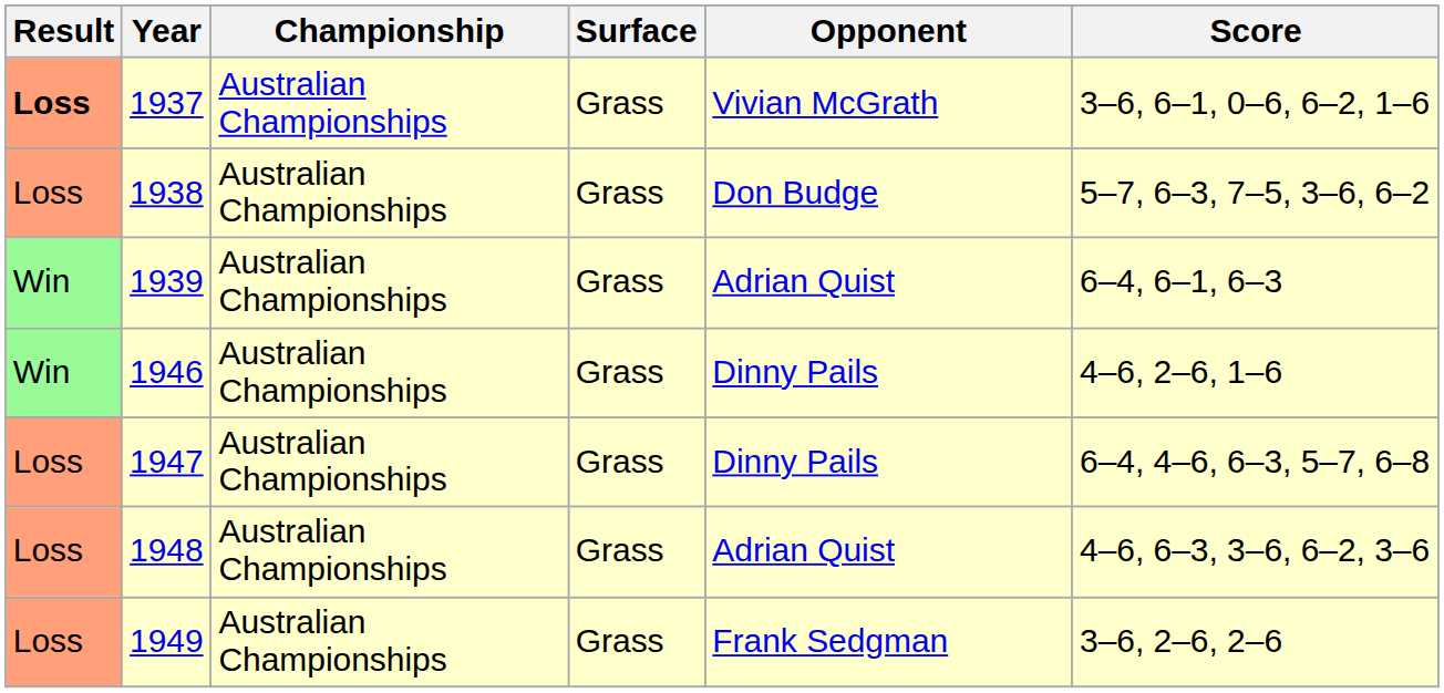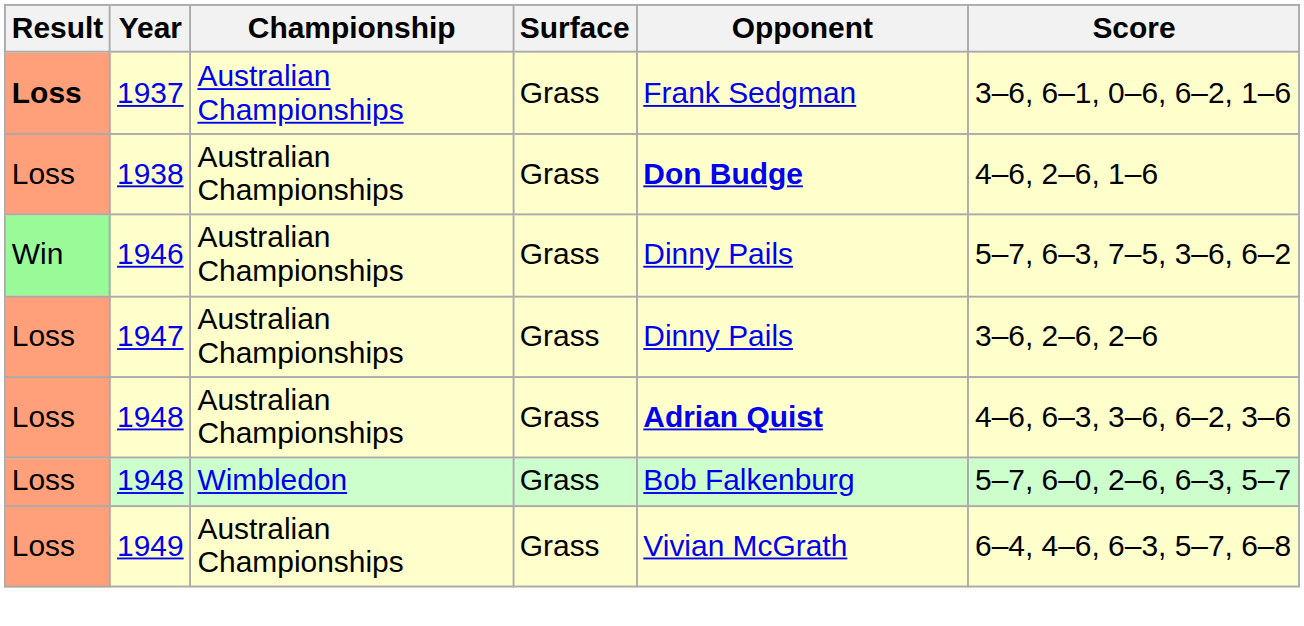 <table class="sortable wikitable">
 <tr>
 <th style="width:40px">Result</th>
 <th style="width:30px">Year</th>
 <th style="width:165px">Championship</th>
 <th style="width:50px">Surface</th>
 <th style="width:170px">Opponent</th>
 <th style="width:170px" class="unsortable">Score</th>
 </tr>
 <tr style="background:#ffc;">
 <td style="background:#ffa07a;"><strong>Loss</strong></td>
 <td><a href='#'>1937</a></td>
 <td><a href='#'>Australian Championships</a></td>
 <td>Grass</td>
-<td> <a href='#'>Vivian McGrath</a></td>
+<td> <a href='#'>Frank Sedgman</a></td>
 <td>3–6, 6–1, 0–6, 6–2, 1–6</td>
 </tr>
 <tr style="background:#ffc;">
 <td style="background:#ffa07a;">Loss</td>
 <td><a href='#'>1938</a></td>
 <td>Australian Championships</td>
 <td>Grass</td>
-<td> <a href='#'>Don Budge</a></td>
-<td>5–7, 6–3, 7–5, 3–6, 6–2</td>
-</tr>
-<tr style="background:#ffc;">
-<td style="background:#98fb98;">Win</td>
-<td><a href='#'>1939</a></td>
-<td>Australian Championships</td>
-<td>Grass</td>
-<td> <a href='#'>Adrian Quist</a></td>
-<td>6–4, 6–1, 6–3</td>
+<td><strong> <a href='#'>Don Budge</a></strong></td>
+<td>4–6, 2–6, 1–6</td>
 </tr>
 <tr style="background:#ffc;">
 <td style="background:#98fb98;">Win</td>
 <td><a href='#'>1946</a></td>
 <td>Australian Championships</td>
 <td>Grass</td>
 <td> <a href='#'>Dinny Pails</a></td>
-<td>4–6, 2–6, 1–6</td>
+<td>5–7, 6–3, 7–5, 3–6, 6–2</td>
 </tr>
 <tr style="background:#ffc;">
 <td style="background:#ffa07a;">Loss</td>
 <td><a href='#'>1947</a></td>
 <td>Australian Championships</td>
 <td>Grass</td>
 <td> <a href='#'>Dinny Pails</a></td>
-<td>6–4, 4–6, 6–3, 5–7, 6–8</td>
+<td>3–6, 2–6, 2–6</td>
 </tr>
 <tr style="background:#ffc;">
 <td style="background:#ffa07a;">Loss</td>
 <td><a href='#'>1948</a></td>
 <td>Australian Championships</td>
 <td>Grass</td>
-<td> <a href='#'>Adrian Quist</a></td>
+<td><strong> <a href='#'>Adrian Quist</a></strong></td>
 <td>4–6, 6–3, 3–6, 6–2, 3–6</td>
+</tr>
+<tr bgcolor=#ccffcc>
+<td style="background:#ffa07a;">Loss</td>
+<td><a href='#'>1948</a></td>
+<td><a href='#'>Wimbledon</a></td>
+<td>Grass</td>
+<td> <a href='#'>Bob Falkenburg</a></td>
+<td>5–7, 6–0, 2–6, 6–3, 5–7</td>
 </tr>
 <tr style="background:#ffc;">
 <td style="background:#ffa07a;">Loss</td>
 <td><a href='#'>1949</a></td>
 <td>Australian Championships</td>
 <td>Grass</td>
-<td> <a href='#'>Frank Sedgman</a></td>
-<td>3–6, 2–6, 2–6</td>
+<td> <a href='#'>Vivian McGrath</a></td>
+<td>6–4, 4–6, 6–3, 5–7, 6–8</td>
 </tr>
 </table>
